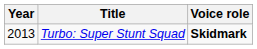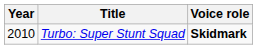 <table class="wikitable sortable">
 <tr>
 <th>Year</th>
 <th>Title</th>
 <th>Voice role</th>
 </tr>
 <tr>
-<td>2013</td>
+<td>2010</td>
 <td><em><a href='#'>Turbo: Super Stunt Squad</a></em></td>
 <td><strong>Skidmark</strong></td>
 </tr>
 </table>
